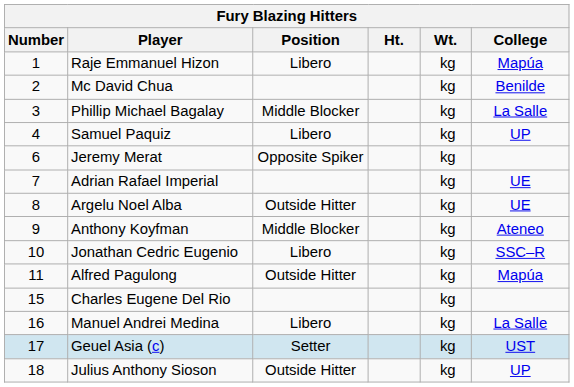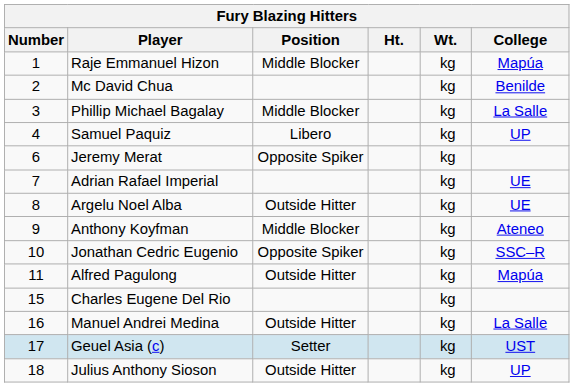 <table class="wikitable sortable" style="text-align:center;">
 <tr>
 <th colspan="7" style="text-align: center"><strong>Fury Blazing Hitters</strong></th>
 </tr>
 <tr>
 <th width=3px>Number</th>
 <th width=200px>Player</th>
 <th width=120px>Position</th>
 <th width=50px>Ht.</th>
 <th width=50px>Wt.</th>
 <th width=100px>College</th>
 </tr>
 <tr>
 <td>1</td>
 <td style="text-align: left">Raje Emmanuel Hizon</td>
-<td>Libero</td>
+<td>Middle Blocker</td>
 <td></td>
 <td> kg</td>
 <td><a href='#'>Mapúa</a></td>
 </tr>
 <tr>
 <td>2</td>
 <td style="text-align: left">Mc David Chua</td>
 <td></td>
 <td></td>
 <td> kg</td>
 <td><a href='#'>Benilde</a></td>
 </tr>
 <tr>
 <td>3</td>
 <td style="text-align: left">Phillip Michael Bagalay</td>
 <td>Middle Blocker</td>
 <td></td>
 <td> kg</td>
 <td><a href='#'>La Salle</a></td>
 </tr>
 <tr>
 <td>4</td>
 <td style="text-align: left">Samuel Paquiz</td>
 <td>Libero</td>
 <td></td>
 <td> kg</td>
 <td><a href='#'>UP</a></td>
 </tr>
 <tr>
 <td>6</td>
 <td style="text-align: left">Jeremy Merat</td>
 <td>Opposite Spiker</td>
 <td></td>
 <td> kg</td>
 <td></td>
 </tr>
 <tr>
 <td>7</td>
 <td style="text-align: left">Adrian Rafael Imperial</td>
 <td></td>
 <td></td>
 <td> kg</td>
 <td><a href='#'>UE</a></td>
 </tr>
 <tr>
 <td>8</td>
 <td style="text-align: left">Argelu Noel Alba</td>
 <td>Outside Hitter</td>
 <td></td>
 <td> kg</td>
 <td><a href='#'>UE</a></td>
 </tr>
 <tr>
 <td>9</td>
 <td style="text-align: left">Anthony Koyfman</td>
 <td>Middle Blocker</td>
 <td></td>
 <td> kg</td>
 <td><a href='#'>Ateneo</a></td>
 </tr>
 <tr>
 <td>10</td>
 <td style="text-align: left">Jonathan Cedric Eugenio</td>
-<td>Libero</td>
+<td>Opposite Spiker</td>
 <td></td>
 <td> kg</td>
 <td><a href='#'>SSC–R</a></td>
 </tr>
 <tr>
 <td>11</td>
 <td style="text-align: left">Alfred Pagulong</td>
 <td>Outside Hitter</td>
 <td></td>
 <td> kg</td>
 <td><a href='#'>Mapúa</a></td>
 </tr>
 <tr>
 <td>15</td>
 <td style="text-align: left">Charles Eugene Del Rio</td>
 <td></td>
 <td></td>
 <td> kg</td>
 <td></td>
 </tr>
 <tr>
 <td>16</td>
 <td style="text-align: left">Manuel Andrei  Medina</td>
-<td>Libero</td>
+<td>Outside Hitter</td>
 <td></td>
 <td> kg</td>
 <td><a href='#'>La Salle</a></td>
 </tr>
 <tr bgcolor=#D0E6F>
 <td>17</td>
 <td style="text-align: left">Geuel Asia (<a href='#'>c</a>)</td>
 <td>Setter</td>
 <td></td>
 <td> kg</td>
 <td><a href='#'>UST</a></td>
 </tr>
 <tr>
 <td>18</td>
 <td style="text-align: left">Julius Anthony Sioson</td>
 <td>Outside Hitter</td>
 <td></td>
 <td> kg</td>
 <td><a href='#'>UP</a></td>
 </tr>
 </table>
